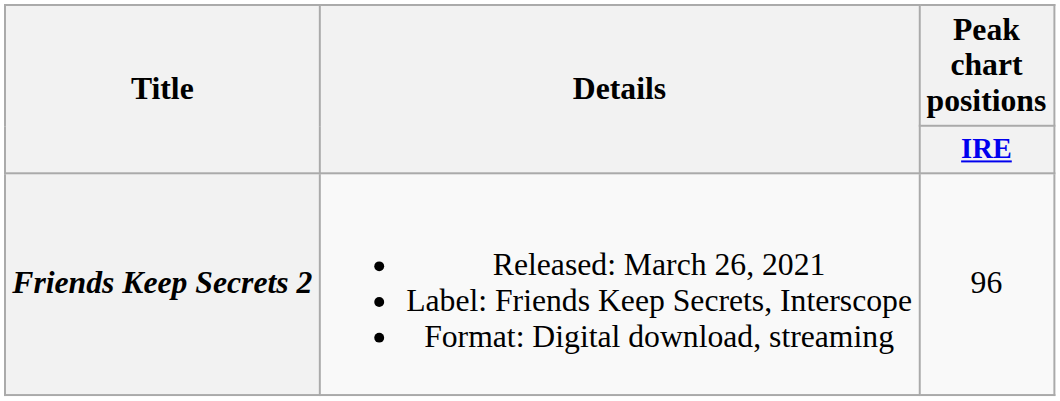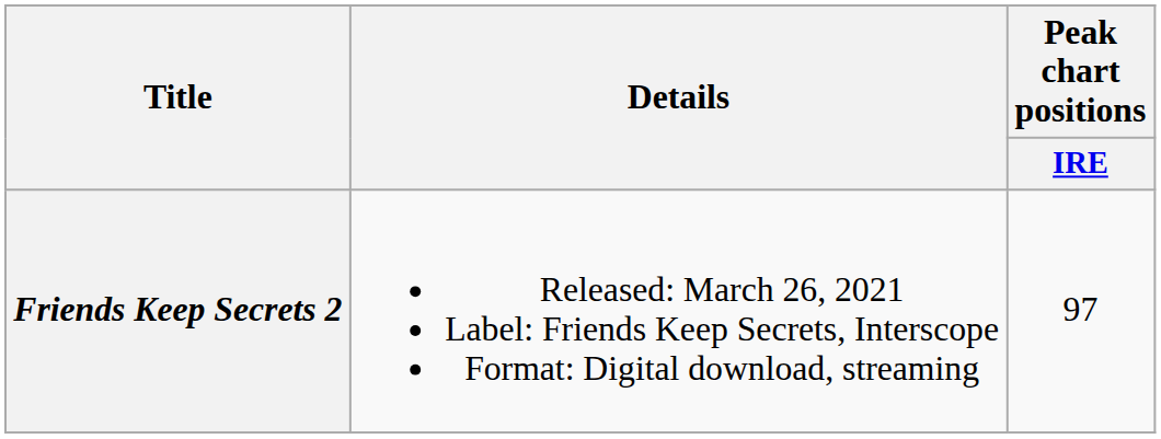 <table class="wikitable plainrowheaders" style="text-align:center;">
 <tr>
 <th scope="col" rowspan="2">Title</th>
 <th scope="col" rowspan="2">Details</th>
 <th scope="col" colspan="1">Peak chart positions</th>
 </tr>
 <tr>
 <th scope="col" style="width:3em;font-size:90%;"><a href='#'>IRE</a><br></th>
 </tr>
 <tr>
 <th scope="row"><em>Friends Keep Secrets 2</em></th>
 <td><br><ul><li>Released: March 26, 2021</li><li>Label: Friends Keep Secrets, Interscope</li><li>Format: Digital download, streaming</li></ul></td>
-<td>96</td>
+<td>97</td>
 </tr>
 </table>
